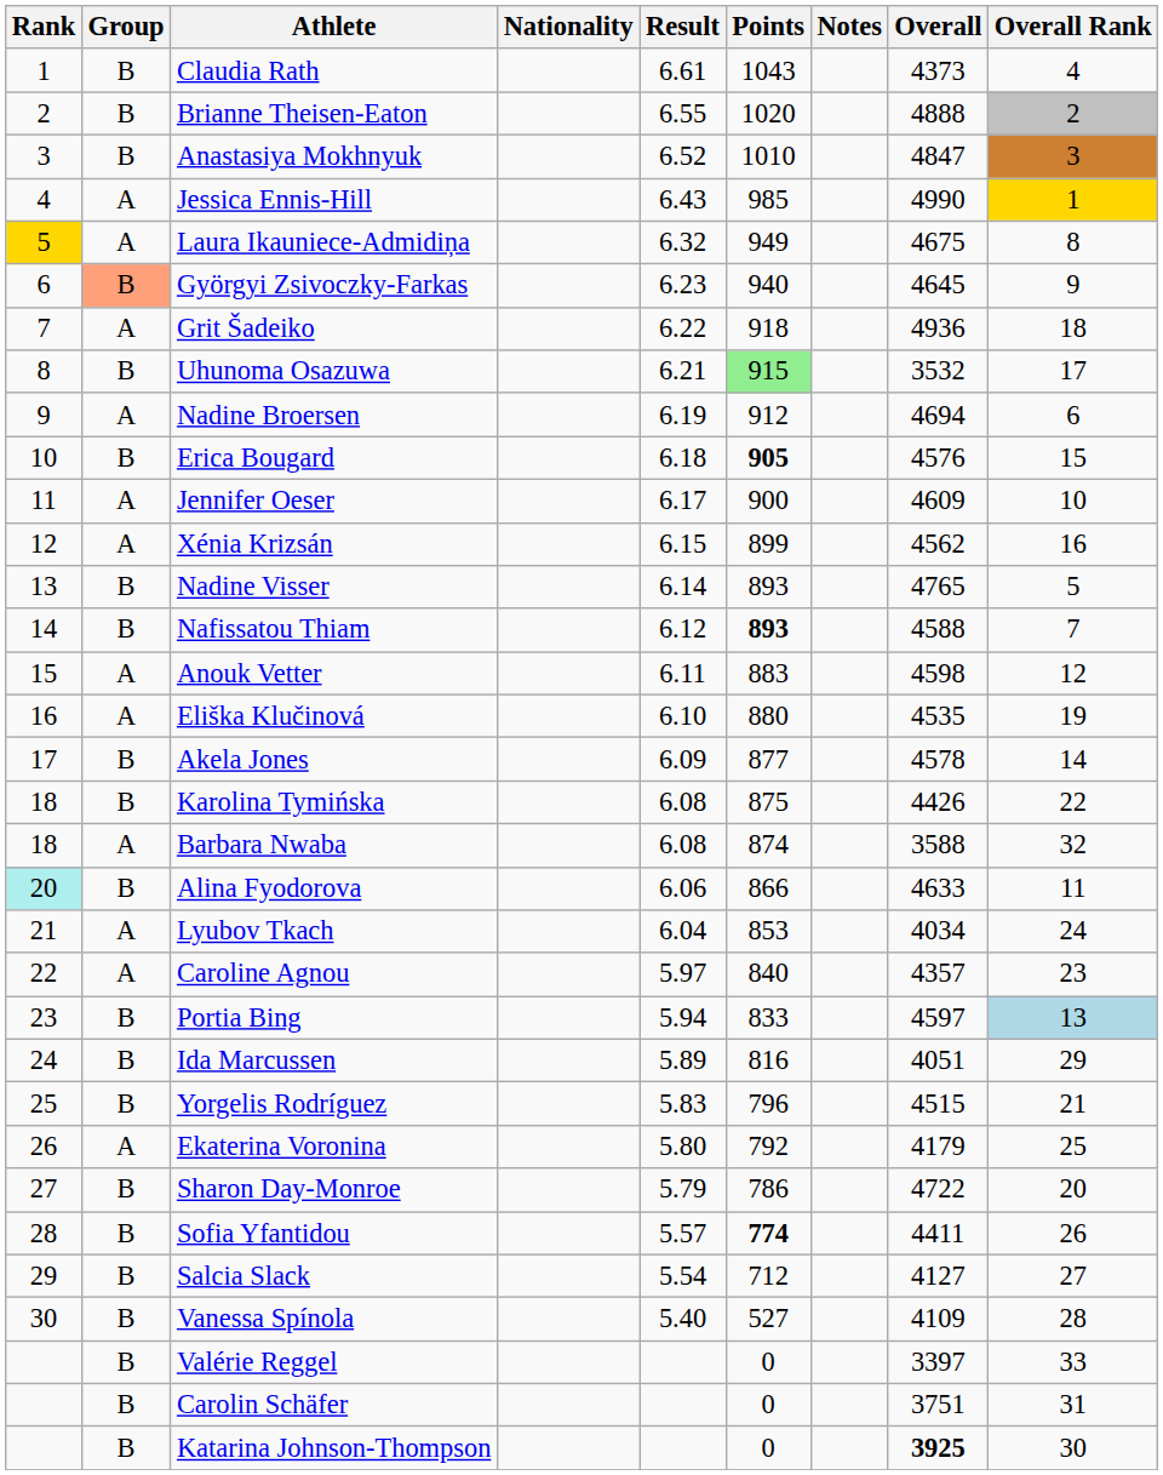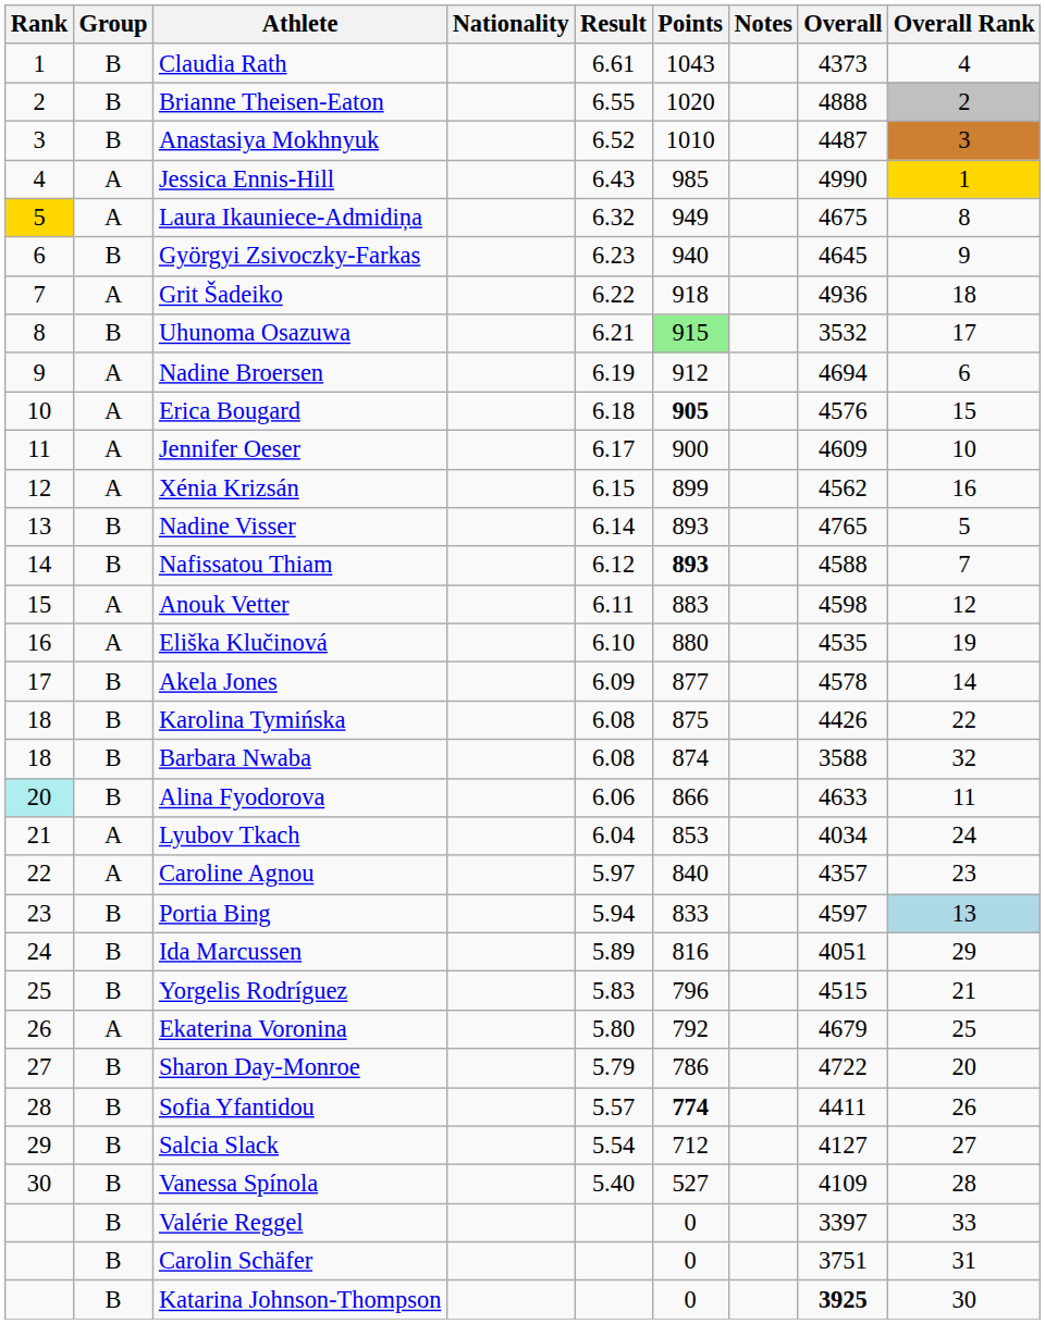 <table class="wikitable sortable" style="text-align:center">
 <tr>
 <th>Rank</th>
 <th>Group</th>
 <th>Athlete</th>
 <th>Nationality</th>
 <th>Result</th>
 <th>Points</th>
 <th>Notes</th>
 <th>Overall</th>
 <th>Overall Rank</th>
 </tr>
 <tr>
 <td>1</td>
 <td>B</td>
 <td align=left><a href='#'>Claudia Rath</a></td>
 <td align=left></td>
 <td>6.61</td>
 <td>1043</td>
 <td></td>
 <td>4373</td>
 <td>4</td>
 </tr>
 <tr>
 <td>2</td>
 <td>B</td>
 <td align=left><a href='#'>Brianne Theisen-Eaton</a></td>
 <td align=left></td>
 <td>6.55</td>
 <td>1020</td>
 <td></td>
 <td>4888</td>
 <td style="background-color:#c0c0c0">2</td>
 </tr>
 <tr>
 <td>3</td>
 <td>B</td>
 <td align=left><a href='#'>Anastasiya Mokhnyuk</a></td>
 <td align=left></td>
 <td>6.52</td>
 <td>1010</td>
 <td></td>
-<td>4847</td>
+<td>4487</td>
 <td style="background-color:#cd7f32">3</td>
 </tr>
 <tr>
 <td>4</td>
 <td>A</td>
 <td align=left><a href='#'>Jessica Ennis-Hill</a></td>
 <td align=left></td>
 <td>6.43</td>
 <td>985</td>
 <td></td>
 <td>4990</td>
 <td style="background-color:#ffd700">1</td>
 </tr>
 <tr>
 <td style="background: gold;">5</td>
 <td>A</td>
 <td align=left><a href='#'>Laura Ikauniece-Admidiņa</a></td>
 <td align=left></td>
 <td>6.32</td>
 <td>949</td>
 <td></td>
 <td>4675</td>
 <td>8</td>
 </tr>
 <tr>
 <td>6</td>
-<td style="background: lightsalmon;">B</td>
+<td>B</td>
 <td align=left><a href='#'>Györgyi Zsivoczky-Farkas</a></td>
 <td align=left></td>
 <td>6.23</td>
 <td>940</td>
 <td></td>
 <td>4645</td>
 <td>9</td>
 </tr>
 <tr>
 <td>7</td>
 <td>A</td>
 <td align=left><a href='#'>Grit Šadeiko</a></td>
 <td align=left></td>
 <td>6.22</td>
 <td>918</td>
 <td></td>
 <td>4936</td>
 <td>18</td>
 </tr>
 <tr>
 <td>8</td>
 <td>B</td>
 <td align=left><a href='#'>Uhunoma Osazuwa</a></td>
 <td align=left></td>
 <td>6.21</td>
 <td style="background: lightgreen;">915</td>
 <td></td>
 <td>3532</td>
 <td>17</td>
 </tr>
 <tr>
 <td>9</td>
 <td>A</td>
 <td align=left><a href='#'>Nadine Broersen</a></td>
 <td align=left></td>
 <td>6.19</td>
 <td>912</td>
 <td></td>
 <td>4694</td>
 <td>6</td>
 </tr>
 <tr>
 <td>10</td>
-<td>B</td>
+<td>A</td>
 <td align=left><a href='#'>Erica Bougard</a></td>
 <td align=left></td>
 <td>6.18</td>
 <td><strong>905</strong></td>
 <td></td>
 <td>4576</td>
 <td>15</td>
 </tr>
 <tr>
 <td>11</td>
 <td>A</td>
 <td align=left><a href='#'>Jennifer Oeser</a></td>
 <td align=left></td>
 <td>6.17</td>
 <td>900</td>
 <td></td>
 <td>4609</td>
 <td>10</td>
 </tr>
 <tr>
 <td>12</td>
 <td>A</td>
 <td align=left><a href='#'>Xénia Krizsán</a></td>
 <td align=left></td>
 <td>6.15</td>
 <td>899</td>
 <td></td>
 <td>4562</td>
 <td>16</td>
 </tr>
 <tr>
 <td>13</td>
 <td>B</td>
 <td align=left><a href='#'>Nadine Visser</a></td>
 <td align=left></td>
 <td>6.14</td>
 <td>893</td>
 <td></td>
 <td>4765</td>
 <td>5</td>
 </tr>
 <tr>
 <td>14</td>
 <td>B</td>
 <td align=left><a href='#'>Nafissatou Thiam</a></td>
 <td align=left></td>
 <td>6.12</td>
 <td><strong>893</strong></td>
 <td></td>
 <td>4588</td>
 <td>7</td>
 </tr>
 <tr>
 <td>15</td>
 <td>A</td>
 <td align=left><a href='#'>Anouk Vetter</a></td>
 <td align=left></td>
 <td>6.11</td>
 <td>883</td>
 <td></td>
 <td>4598</td>
 <td>12</td>
 </tr>
 <tr>
 <td>16</td>
 <td>A</td>
 <td align=left><a href='#'>Eliška Klučinová</a></td>
 <td align=left></td>
 <td>6.10</td>
 <td>880</td>
 <td></td>
 <td>4535</td>
 <td>19</td>
 </tr>
 <tr>
 <td>17</td>
 <td>B</td>
 <td align=left><a href='#'>Akela Jones</a></td>
 <td align=left></td>
 <td>6.09</td>
 <td>877</td>
 <td></td>
 <td>4578</td>
 <td>14</td>
 </tr>
 <tr>
 <td>18</td>
 <td>B</td>
 <td align=left><a href='#'>Karolina Tymińska</a></td>
 <td align=left></td>
 <td>6.08</td>
 <td>875</td>
 <td></td>
 <td>4426</td>
 <td>22</td>
 </tr>
 <tr>
 <td>18</td>
-<td>A</td>
+<td>B</td>
 <td align=left><a href='#'>Barbara Nwaba</a></td>
 <td align=left></td>
 <td>6.08</td>
 <td>874</td>
 <td></td>
 <td>3588</td>
 <td>32</td>
 </tr>
 <tr>
 <td style="background: paleturquoise;">20</td>
 <td>B</td>
 <td align=left><a href='#'>Alina Fyodorova</a></td>
 <td align=left></td>
 <td>6.06</td>
 <td>866</td>
 <td></td>
 <td>4633</td>
 <td>11</td>
 </tr>
 <tr>
 <td>21</td>
 <td>A</td>
 <td align=left><a href='#'>Lyubov Tkach</a></td>
 <td align=left></td>
 <td>6.04</td>
 <td>853</td>
 <td></td>
 <td>4034</td>
 <td>24</td>
 </tr>
 <tr>
 <td>22</td>
 <td>A</td>
 <td align=left><a href='#'>Caroline Agnou</a></td>
 <td align=left></td>
 <td>5.97</td>
 <td>840</td>
 <td></td>
 <td>4357</td>
 <td>23</td>
 </tr>
 <tr>
 <td>23</td>
 <td>B</td>
 <td align=left><a href='#'>Portia Bing</a></td>
 <td align=left></td>
 <td>5.94</td>
 <td>833</td>
 <td></td>
 <td>4597</td>
 <td style="background: lightblue;">13</td>
 </tr>
 <tr>
 <td>24</td>
 <td>B</td>
 <td align=left><a href='#'>Ida Marcussen</a></td>
 <td align=left></td>
 <td>5.89</td>
 <td>816</td>
 <td></td>
 <td>4051</td>
 <td>29</td>
 </tr>
 <tr>
 <td>25</td>
 <td>B</td>
 <td align=left><a href='#'>Yorgelis Rodríguez</a></td>
 <td align=left></td>
 <td>5.83</td>
 <td>796</td>
 <td></td>
 <td>4515</td>
 <td>21</td>
 </tr>
 <tr>
 <td>26</td>
 <td>A</td>
 <td align=left><a href='#'>Ekaterina Voronina</a></td>
 <td align=left></td>
 <td>5.80</td>
 <td>792</td>
 <td></td>
-<td>4179</td>
+<td>4679</td>
 <td>25</td>
 </tr>
 <tr>
 <td>27</td>
 <td>B</td>
 <td align=left><a href='#'>Sharon Day-Monroe</a></td>
 <td align=left></td>
 <td>5.79</td>
 <td>786</td>
 <td></td>
 <td>4722</td>
 <td>20</td>
 </tr>
 <tr>
 <td>28</td>
 <td>B</td>
 <td align=left><a href='#'>Sofia Yfantidou</a></td>
 <td align=left></td>
 <td>5.57</td>
 <td><strong>774</strong></td>
 <td></td>
 <td>4411</td>
 <td>26</td>
 </tr>
 <tr>
 <td>29</td>
 <td>B</td>
 <td align=left><a href='#'>Salcia Slack</a></td>
 <td align=left></td>
 <td>5.54</td>
 <td>712</td>
 <td></td>
 <td>4127</td>
 <td>27</td>
 </tr>
 <tr>
 <td>30</td>
 <td>B</td>
 <td align=left><a href='#'>Vanessa Spínola</a></td>
 <td align=left></td>
 <td>5.40</td>
 <td>527</td>
 <td></td>
 <td>4109</td>
 <td>28</td>
 </tr>
 <tr>
 <td></td>
 <td>B</td>
 <td align=left><a href='#'>Valérie Reggel</a></td>
 <td align=left></td>
 <td></td>
 <td>0</td>
 <td></td>
 <td>3397</td>
 <td>33</td>
 </tr>
 <tr>
 <td></td>
 <td>B</td>
 <td align=left><a href='#'>Carolin Schäfer</a></td>
 <td align=left></td>
 <td></td>
 <td>0</td>
 <td></td>
 <td>3751</td>
 <td>31</td>
 </tr>
 <tr>
 <td></td>
 <td>B</td>
 <td align=left><a href='#'>Katarina Johnson-Thompson</a></td>
 <td align=left></td>
 <td></td>
 <td>0</td>
 <td></td>
 <td><strong>3925</strong></td>
 <td>30</td>
 </tr>
 </table>
